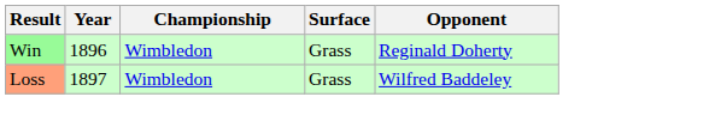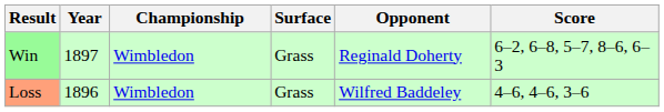 <table class="wikitable">
 <tr>
 <th style="width:40px">Result</th>
 <th style="width:40px">Year</th>
 <th style="width:150px">Championship</th>
 <th style="width:50px">Surface</th>
 <th style="width:150px">Opponent</th>
+<th style="width:170px" class="unsortable">Score</th>
 </tr>
 <tr style="background:#cfc;">
 <td style="background:#98fb98;">Win</td>
+<td>1897</td>
+<td><a href='#'>Wimbledon</a></td>
+<td>Grass</td>
+<td> <a href='#'>Reginald Doherty</a></td>
+<td>6–2, 6–8, 5–7, 8–6, 6–3</td>
+</tr>
+<tr style="background:#cfc;">
+<td style="background:#ffa07a;">Loss</td>
 <td>1896</td>
 <td><a href='#'>Wimbledon</a></td>
 <td>Grass</td>
-<td> <a href='#'>Reginald Doherty</a></td>
-</tr>
-<tr style="background:#cfc;">
-<td style="background:#ffa07a;">Loss</td>
-<td>1897</td>
-<td><a href='#'>Wimbledon</a></td>
-<td>Grass</td>
 <td> <a href='#'>Wilfred Baddeley</a></td>
+<td>4–6, 4–6, 3–6</td>
 </tr>
 </table>
